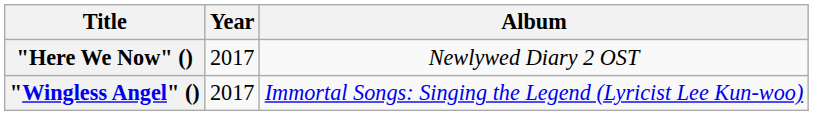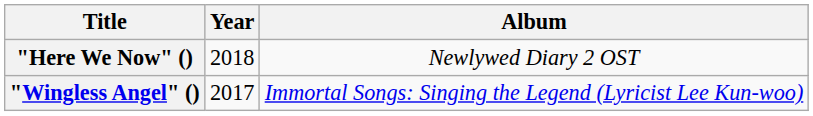 <table class="wikitable plainrowheaders" style="text-align:center;">
 <tr>
 <th scope="col">Title</th>
 <th scope="col">Year</th>
 <th scope="col">Album</th>
 </tr>
 <tr>
 <th scope="row">"Here We Now" ()</th>
-<td>2017</td>
+<td>2018</td>
 <td><em>Newlywed Diary 2 OST</em></td>
 </tr>
 <tr>
 <th scope="row">"<a href='#'>Wingless Angel</a>" ()</th>
 <td>2017</td>
 <td><em><a href='#'>Immortal Songs: Singing the Legend (Lyricist Lee Kun-woo)</a></em></td>
 </tr>
 </table>
